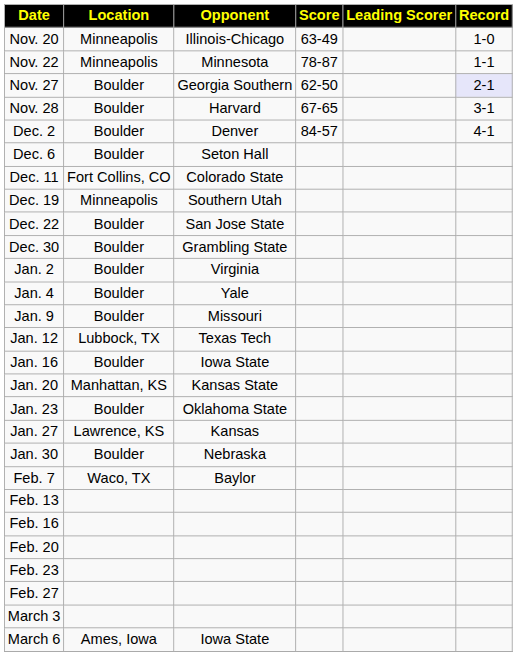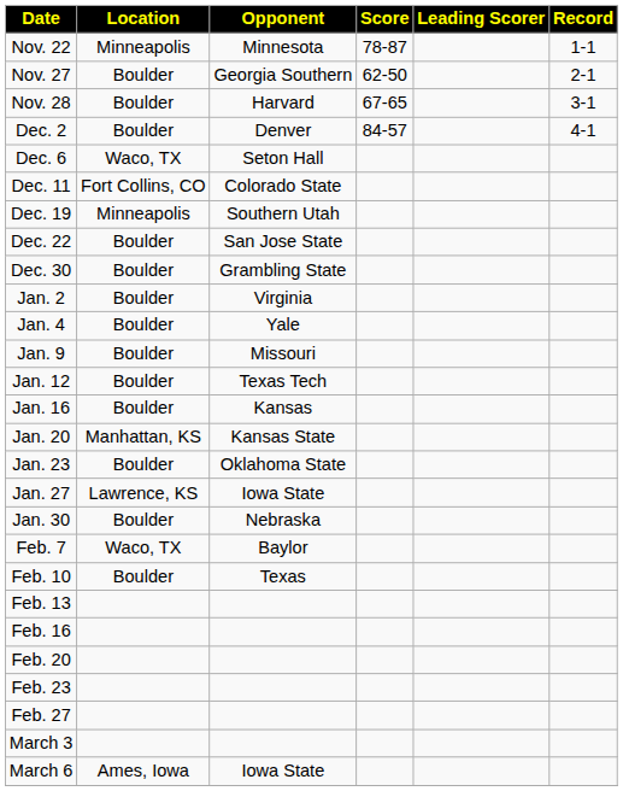 <table class="wikitable" style="text-align:center">
 <tr>
 <th style="background:black;color:yellow;">Date</th>
 <th style="background:black;color:yellow;">Location</th>
 <th style="background:black;color:yellow;">Opponent</th>
 <th style="background:black;color:yellow;">Score</th>
 <th style="background:black;color:yellow;">Leading Scorer</th>
 <th style="background:black;color:yellow;">Record</th>
-</tr>
-<tr>
-<td>Nov. 20</td>
-<td>Minneapolis</td>
-<td>Illinois-Chicago</td>
-<td>63-49</td>
-<td></td>
-<td>1-0</td>
 </tr>
 <tr>
 <td>Nov. 22</td>
 <td>Minneapolis</td>
 <td>Minnesota</td>
 <td>78-87</td>
 <td></td>
 <td>1-1</td>
 </tr>
 <tr>
 <td>Nov. 27</td>
 <td>Boulder</td>
 <td>Georgia Southern</td>
 <td>62-50</td>
 <td></td>
-<td style="background: lavender;">2-1</td>
+<td>2-1</td>
 </tr>
 <tr>
 <td>Nov. 28</td>
 <td>Boulder</td>
 <td>Harvard</td>
 <td>67-65</td>
 <td></td>
 <td>3-1</td>
 </tr>
 <tr>
 <td>Dec. 2</td>
 <td>Boulder</td>
 <td>Denver</td>
 <td>84-57</td>
 <td></td>
 <td>4-1</td>
 </tr>
 <tr>
 <td>Dec. 6</td>
-<td>Boulder</td>
+<td>Waco, TX</td>
 <td>Seton Hall</td>
 <td></td>
 <td></td>
 <td></td>
 </tr>
 <tr>
 <td>Dec. 11</td>
 <td>Fort Collins, CO</td>
 <td>Colorado State</td>
 <td></td>
 <td></td>
 <td></td>
 </tr>
 <tr>
 <td>Dec. 19</td>
 <td>Minneapolis</td>
 <td>Southern  Utah</td>
 <td></td>
 <td></td>
 <td></td>
 </tr>
 <tr>
 <td>Dec. 22</td>
 <td>Boulder</td>
 <td>San Jose State</td>
 <td></td>
 <td></td>
 <td></td>
 </tr>
 <tr>
 <td>Dec. 30</td>
 <td>Boulder</td>
 <td>Grambling State</td>
 <td></td>
 <td></td>
 <td></td>
 </tr>
 <tr>
 <td>Jan. 2</td>
 <td>Boulder</td>
 <td>Virginia</td>
 <td></td>
 <td></td>
 <td></td>
 </tr>
 <tr>
 <td>Jan. 4</td>
 <td>Boulder</td>
 <td>Yale</td>
 <td></td>
 <td></td>
 <td></td>
 </tr>
 <tr>
 <td>Jan. 9</td>
 <td>Boulder</td>
 <td>Missouri</td>
 <td></td>
 <td></td>
 <td></td>
 </tr>
 <tr>
 <td>Jan. 12</td>
-<td>Lubbock, TX</td>
+<td>Boulder</td>
 <td>Texas Tech</td>
 <td></td>
 <td></td>
 <td></td>
 </tr>
 <tr>
 <td>Jan. 16</td>
 <td>Boulder</td>
-<td>Iowa State</td>
+<td>Kansas</td>
 <td></td>
 <td></td>
 <td></td>
 </tr>
 <tr>
 <td>Jan. 20</td>
 <td>Manhattan, KS</td>
 <td>Kansas State</td>
 <td></td>
 <td></td>
 <td></td>
 </tr>
 <tr>
 <td>Jan. 23</td>
 <td>Boulder</td>
 <td>Oklahoma State</td>
 <td></td>
 <td></td>
 <td></td>
 </tr>
 <tr>
 <td>Jan. 27</td>
 <td>Lawrence, KS</td>
-<td>Kansas</td>
+<td>Iowa State</td>
 <td></td>
 <td></td>
 <td></td>
 </tr>
 <tr>
 <td>Jan. 30</td>
 <td>Boulder</td>
 <td>Nebraska</td>
 <td></td>
 <td></td>
 <td></td>
 </tr>
 <tr>
 <td>Feb. 7</td>
 <td>Waco, TX</td>
 <td>Baylor</td>
+<td></td>
+<td></td>
+<td></td>
+</tr>
+<tr>
+<td>Feb. 10</td>
+<td>Boulder</td>
+<td>Texas</td>
 <td></td>
 <td></td>
 <td></td>
 </tr>
 <tr>
 <td>Feb. 13</td>
 <td></td>
 <td></td>
 <td></td>
 <td></td>
 <td></td>
 </tr>
 <tr>
 <td>Feb. 16</td>
 <td></td>
 <td></td>
 <td></td>
 <td></td>
 <td></td>
 </tr>
 <tr>
 <td>Feb. 20</td>
 <td></td>
 <td></td>
 <td></td>
 <td></td>
 <td></td>
 </tr>
 <tr>
 <td>Feb. 23</td>
 <td></td>
 <td></td>
 <td></td>
 <td></td>
 <td></td>
 </tr>
 <tr>
 <td>Feb. 27</td>
 <td></td>
 <td></td>
 <td></td>
 <td></td>
 <td></td>
 </tr>
 <tr>
 <td>March 3</td>
 <td></td>
 <td></td>
 <td></td>
 <td></td>
 <td></td>
 </tr>
 <tr>
 <td>March 6</td>
 <td>Ames, Iowa</td>
 <td>Iowa State</td>
 <td></td>
 <td></td>
 <td></td>
 </tr>
 <tr>
 </tr>
 </table>
